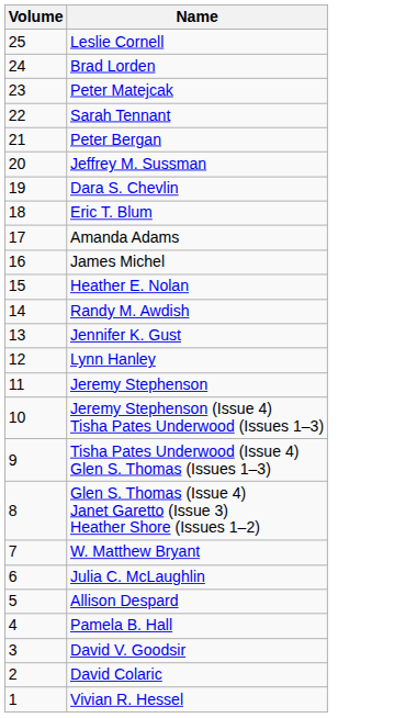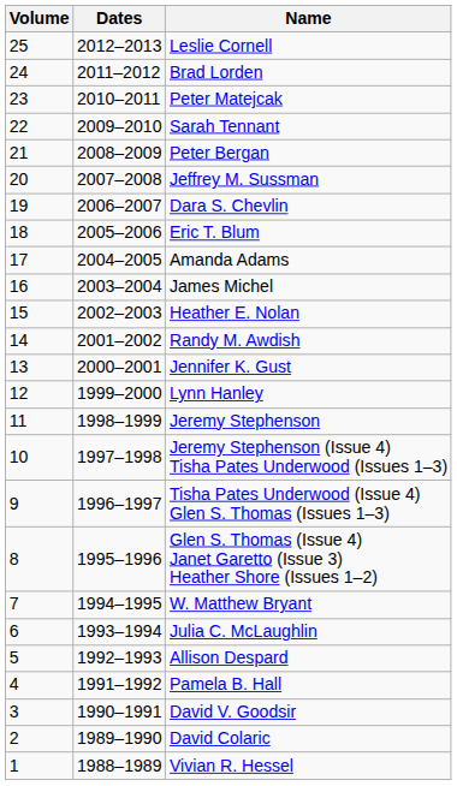 <table class="wikitable">
 <tr>
 <th>Volume</th>
+<th>Dates</th>
 <th>Name</th>
 </tr>
 <tr>
 <td>25</td>
+<td>2012–2013</td>
 <td><a href='#'>Leslie Cornell</a></td>
 </tr>
 <tr>
 <td>24</td>
+<td>2011–2012</td>
 <td><a href='#'>Brad Lorden</a></td>
 </tr>
 <tr>
 <td>23</td>
+<td>2010–2011</td>
 <td><a href='#'>Peter Matejcak</a></td>
 </tr>
 <tr>
 <td>22</td>
+<td>2009–2010</td>
 <td><a href='#'>Sarah Tennant</a></td>
 </tr>
 <tr>
 <td>21</td>
+<td>2008–2009</td>
 <td><a href='#'>Peter Bergan</a></td>
 </tr>
 <tr>
 <td>20</td>
+<td>2007–2008</td>
 <td><a href='#'>Jeffrey M. Sussman</a></td>
 </tr>
 <tr>
 <td>19</td>
+<td>2006–2007</td>
 <td><a href='#'>Dara S. Chevlin</a></td>
 </tr>
 <tr>
 <td>18</td>
+<td>2005–2006</td>
 <td><a href='#'>Eric T. Blum</a></td>
 </tr>
 <tr>
 <td>17</td>
+<td>2004–2005</td>
 <td>Amanda Adams</td>
 </tr>
 <tr>
 <td>16</td>
+<td>2003–2004</td>
 <td>James Michel</td>
 </tr>
 <tr>
 <td>15</td>
+<td>2002–2003</td>
 <td><a href='#'>Heather E. Nolan</a></td>
 </tr>
 <tr>
 <td>14</td>
+<td>2001–2002</td>
 <td><a href='#'>Randy M. Awdish</a></td>
 </tr>
 <tr>
 <td>13</td>
+<td>2000–2001</td>
 <td><a href='#'>Jennifer K. Gust</a></td>
 </tr>
 <tr>
 <td>12</td>
+<td>1999–2000</td>
 <td><a href='#'>Lynn Hanley</a></td>
 </tr>
 <tr>
 <td>11</td>
+<td>1998–1999</td>
 <td><a href='#'>Jeremy Stephenson</a></td>
 </tr>
 <tr>
 <td>10</td>
+<td>1997–1998</td>
 <td><a href='#'>Jeremy Stephenson</a> (Issue 4)<br> <a href='#'>Tisha Pates Underwood</a> (Issues 1–3)</td>
 </tr>
 <tr>
 <td>9</td>
+<td>1996–1997</td>
 <td><a href='#'>Tisha Pates Underwood</a> (Issue 4)<br><a href='#'>Glen S. Thomas</a> (Issues 1–3)</td>
 </tr>
 <tr>
 <td>8</td>
+<td>1995–1996</td>
 <td><a href='#'>Glen S. Thomas</a> (Issue 4)<br><a href='#'>Janet Garetto</a> (Issue 3)<br><a href='#'>Heather Shore</a> (Issues 1–2)</td>
 </tr>
 <tr>
 <td>7</td>
+<td>1994–1995</td>
 <td><a href='#'>W. Matthew Bryant</a></td>
 </tr>
 <tr>
 <td>6</td>
+<td>1993–1994</td>
 <td><a href='#'>Julia C. McLaughlin</a></td>
 </tr>
 <tr>
 <td>5</td>
+<td>1992–1993</td>
 <td><a href='#'>Allison Despard</a></td>
 </tr>
 <tr>
 <td>4</td>
+<td>1991–1992</td>
 <td><a href='#'>Pamela B. Hall</a></td>
 </tr>
 <tr>
 <td>3</td>
+<td>1990–1991</td>
 <td><a href='#'>David V. Goodsir</a></td>
 </tr>
 <tr>
 <td>2</td>
+<td>1989–1990</td>
 <td><a href='#'>David Colaric</a></td>
 </tr>
 <tr>
 <td>1</td>
+<td>1988–1989</td>
 <td><a href='#'>Vivian R. Hessel</a></td>
 </tr>
 </table>
